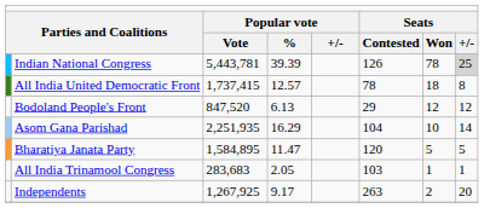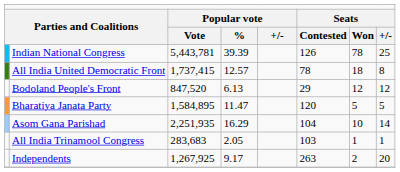 <table class="wikitable sortable">
 <tr>
 <td colspan="8" align="center"></td>
 </tr>
 <tr>
 <th colspan="2" rowspan="2" width="150">Parties and Coalitions</th>
 <th colspan="3">Popular vote</th>
 <th colspan="3">Seats</th>
 </tr>
 <tr>
 <th width="70">Vote</th>
 <th width="45">%</th>
 <th width ="50">+/-</th>
 <th>Contested</th>
 <th>Won</th>
 <th>+/-</th>
 </tr>
 <tr>
 <td bgcolor=#00BFFF></td>
 <td><a href='#'>Indian National Congress</a></td>
 <td>5,443,781</td>
 <td>39.39</td>
 <td></td>
 <td>126</td>
 <td>78</td>
-<td style="background: lightgrey;">25</td>
+<td>25</td>
 </tr>
 <tr>
 <td bgcolor=#348017></td>
 <td><a href='#'>All India United Democratic Front</a></td>
 <td>1,737,415</td>
 <td>12.57</td>
 <td></td>
 <td>78</td>
 <td>18</td>
 <td>8</td>
 </tr>
 <tr>
 <td bgcolor=></td>
 <td><a href='#'>Bodoland People's Front</a></td>
 <td>847,520</td>
 <td>6.13</td>
 <td></td>
 <td>29</td>
 <td>12</td>
 <td>12</td>
 </tr>
 <tr>
+<td bgcolor=#FF9933></td>
+<td><a href='#'>Bharatiya Janata Party</a></td>
+<td>1,584,895</td>
+<td>11.47</td>
+<td></td>
+<td>120</td>
+<td>5</td>
+<td>5</td>
+</tr>
+<tr>
 <td bgcolor=#99CCFF></td>
 <td><a href='#'>Asom Gana Parishad</a></td>
 <td>2,251,935</td>
 <td>16.29</td>
 <td></td>
 <td>104</td>
 <td>10</td>
 <td>14</td>
-</tr>
-<tr>
-<td bgcolor=#FF9933></td>
-<td><a href='#'>Bharatiya Janata Party</a></td>
-<td>1,584,895</td>
-<td>11.47</td>
-<td></td>
-<td>120</td>
-<td>5</td>
-<td>5</td>
 </tr>
 <tr>
 <td bgcolor=></td>
 <td><a href='#'>All India Trinamool Congress</a></td>
 <td>283,683</td>
 <td>2.05</td>
 <td></td>
 <td>103</td>
 <td>1</td>
 <td>1</td>
 </tr>
 <tr>
 <td bgcolor=></td>
 <td><a href='#'>Independents</a></td>
 <td>1,267,925</td>
 <td>9.17</td>
 <td></td>
 <td>263</td>
 <td>2</td>
 <td>20</td>
 </tr>
 <tr>
 </tr>
 </table>
